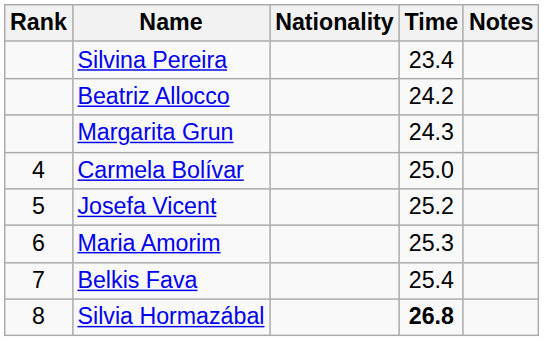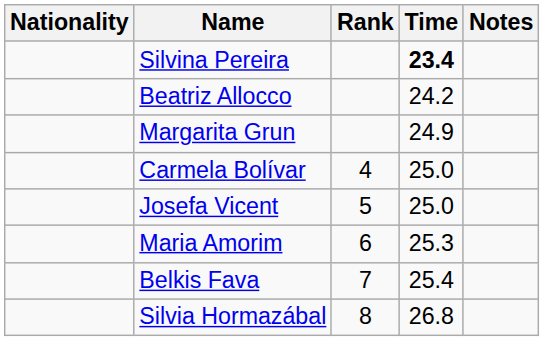 <table class="wikitable sortable" style="text-align:center">
 <tr>
+<th>Nationality</th>
+<th>Name</th>
 <th>Rank</th>
-<th>Name</th>
-<th>Nationality</th>
 <th>Time</th>
 <th>Notes</th>
 </tr>
 <tr>
+<td align=left></td>
+<td align=left><a href='#'>Silvina Pereira</a></td>
 <td></td>
-<td align=left><a href='#'>Silvina Pereira</a></td>
-<td align=left></td>
-<td>23.4</td>
+<td><strong>23.4</strong></td>
 <td></td>
 </tr>
 <tr>
+<td align=left></td>
+<td align=left><a href='#'>Beatriz Allocco</a></td>
 <td></td>
-<td align=left><a href='#'>Beatriz Allocco</a></td>
-<td align=left></td>
 <td>24.2</td>
 <td></td>
 </tr>
 <tr>
+<td align=left></td>
+<td align=left><a href='#'>Margarita Grun</a></td>
 <td></td>
-<td align=left><a href='#'>Margarita Grun</a></td>
-<td align=left></td>
-<td>24.3</td>
+<td>24.9</td>
 <td></td>
 </tr>
 <tr>
+<td align=left></td>
+<td align=left><a href='#'>Carmela Bolívar</a></td>
 <td>4</td>
-<td align=left><a href='#'>Carmela Bolívar</a></td>
-<td align=left></td>
 <td>25.0</td>
 <td></td>
 </tr>
 <tr>
+<td align=left></td>
+<td align=left><a href='#'>Josefa Vicent</a></td>
 <td>5</td>
-<td align=left><a href='#'>Josefa Vicent</a></td>
-<td align=left></td>
-<td>25.2</td>
+<td>25.0</td>
 <td></td>
 </tr>
 <tr>
+<td align=left></td>
+<td align=left><a href='#'>Maria Amorim</a></td>
 <td>6</td>
-<td align=left><a href='#'>Maria Amorim</a></td>
-<td align=left></td>
 <td>25.3</td>
 <td></td>
 </tr>
 <tr>
+<td align=left></td>
+<td align=left><a href='#'>Belkis Fava</a></td>
 <td>7</td>
-<td align=left><a href='#'>Belkis Fava</a></td>
-<td align=left></td>
 <td>25.4</td>
 <td></td>
 </tr>
 <tr>
+<td align=left></td>
+<td align=left><a href='#'>Silvia Hormazábal</a></td>
 <td>8</td>
-<td align=left><a href='#'>Silvia Hormazábal</a></td>
-<td align=left></td>
-<td><strong>26.8</strong></td>
+<td>26.8</td>
 <td></td>
 </tr>
 </table>
